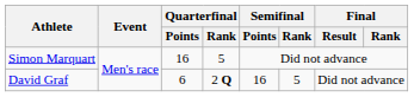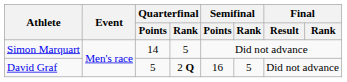 <table class="wikitable" style="font-size:90%;">
 <tr>
 <th rowspan=2>Athlete</th>
 <th rowspan=2>Event</th>
 <th colspan=2>Quarterfinal</th>
 <th colspan=2>Semifinal</th>
 <th colspan=2>Final</th>
 </tr>
 <tr style="font-size:95%">
 <th>Points</th>
 <th>Rank</th>
 <th>Points</th>
 <th>Rank</th>
 <th>Result</th>
 <th>Rank</th>
 </tr>
 <tr align=center>
 <td align=left><a href='#'>Simon Marquart</a></td>
 <td rowspan="2" align="left"><a href='#'>Men's race</a></td>
-<td>16</td>
+<td>14</td>
 <td>5</td>
 <td colspan="4">Did not advance</td>
 </tr>
 <tr align=center>
 <td align=left><a href='#'>David Graf</a></td>
-<td>6</td>
+<td>5</td>
 <td>2 <strong>Q</strong></td>
 <td>16</td>
 <td>5</td>
 <td colspan="2">Did not advance</td>
 </tr>
 </table>
